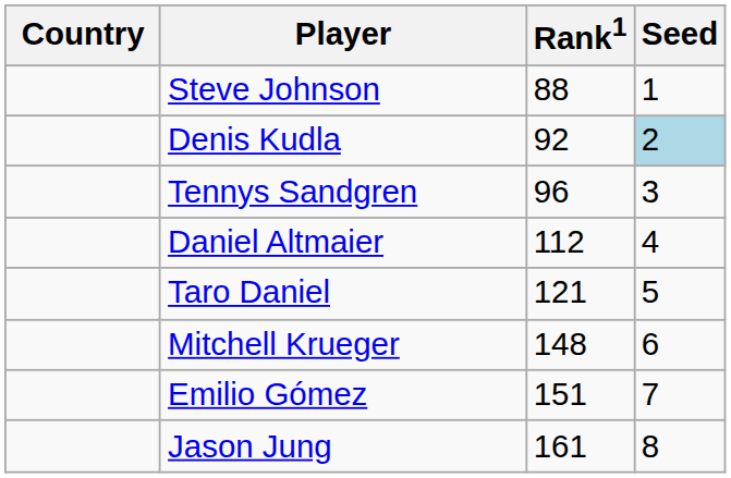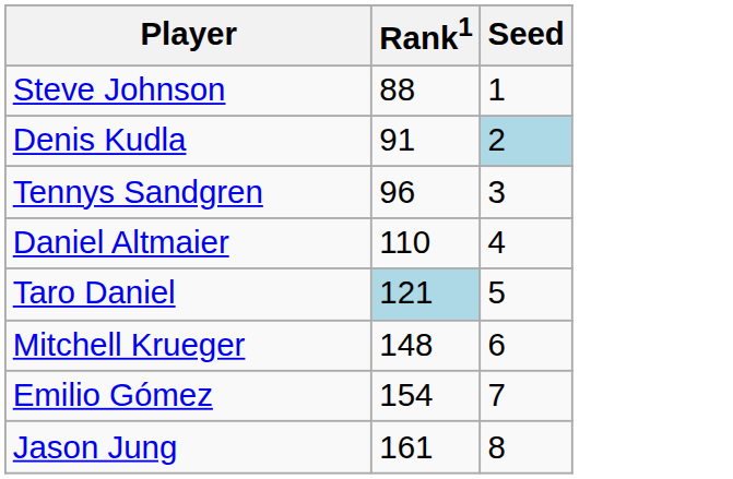 <table class="sortable wikitable">
 <tr>
-<th width="70">Country</th>
 <th width="175">Player</th>
 <th>Rank<sup>1</sup></th>
 <th>Seed</th>
 </tr>
 <tr>
-<td></td>
 <td><a href='#'>Steve Johnson</a></td>
 <td>88</td>
 <td>1</td>
 </tr>
 <tr>
-<td></td>
 <td><a href='#'>Denis Kudla</a></td>
-<td>92</td>
+<td>91</td>
 <td style="background: lightblue;">2</td>
 </tr>
 <tr>
-<td></td>
 <td><a href='#'>Tennys Sandgren</a></td>
 <td>96</td>
 <td>3</td>
 </tr>
 <tr>
-<td></td>
 <td><a href='#'>Daniel Altmaier</a></td>
-<td>112</td>
+<td>110</td>
 <td>4</td>
 </tr>
 <tr>
-<td></td>
 <td><a href='#'>Taro Daniel</a></td>
-<td>121</td>
+<td style="background: lightblue;">121</td>
 <td>5</td>
 </tr>
 <tr>
-<td></td>
 <td><a href='#'>Mitchell Krueger</a></td>
 <td>148</td>
 <td>6</td>
 </tr>
 <tr>
-<td></td>
 <td><a href='#'>Emilio Gómez</a></td>
-<td>151</td>
+<td>154</td>
 <td>7</td>
 </tr>
 <tr>
-<td></td>
 <td><a href='#'>Jason Jung</a></td>
 <td>161</td>
 <td>8</td>
 </tr>
 </table>
